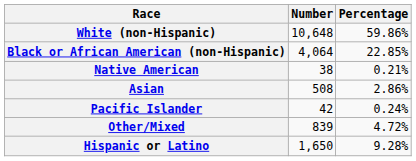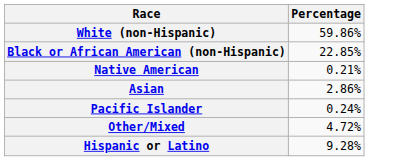 <table class="wikitable" style="text-align:right">
 <tr>
 <th scope="col">Race</th>
-<th scope="col">Number</th>
 <th scope="col">Percentage</th>
 </tr>
 <tr>
 <th scope="row"><a href='#'>White</a> (non-Hispanic)</th>
-<td>10,648</td>
 <td>59.86%</td>
 </tr>
 <tr>
 <th scope="row"><a href='#'>Black or African American</a> (non-Hispanic)</th>
-<td>4,064</td>
 <td>22.85%</td>
 </tr>
 <tr>
 <th scope="row"><a href='#'>Native American</a></th>
-<td>38</td>
 <td>0.21%</td>
 </tr>
 <tr>
 <th scope="row"><a href='#'>Asian</a></th>
-<td>508</td>
 <td>2.86%</td>
 </tr>
 <tr>
 <th scope="row"><a href='#'>Pacific Islander</a></th>
-<td>42</td>
 <td>0.24%</td>
 </tr>
 <tr>
 <th scope="row"><a href='#'>Other/Mixed</a></th>
-<td>839</td>
 <td>4.72%</td>
 </tr>
 <tr>
 <th scope="row"><a href='#'>Hispanic</a> or <a href='#'>Latino</a></th>
-<td>1,650</td>
 <td>9.28%</td>
 </tr>
 </table>
